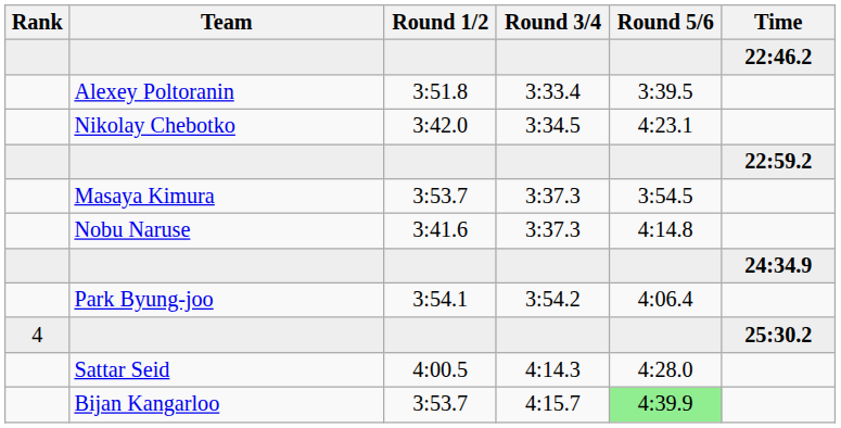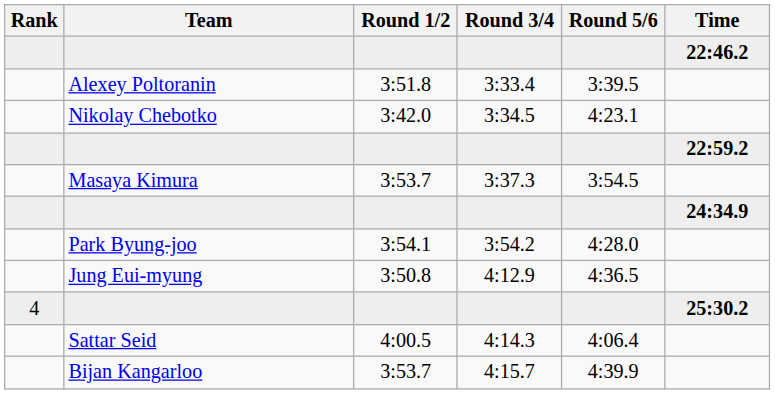 <table class=wikitable style="text-align:center">
 <tr>
 <th width=40>Rank</th>
 <th width=250>Team</th>
 <th width=80>Round 1/2</th>
 <th width=80>Round 3/4</th>
 <th width=80>Round 5/6</th>
 <th width=80>Time</th>
 </tr>
 <tr bgcolor="#eeeeee">
 <td></td>
 <td align=left></td>
 <td></td>
 <td></td>
 <td></td>
 <td><strong>22:46.2</strong></td>
 </tr>
 <tr>
 <td></td>
 <td align=left><a href='#'>Alexey Poltoranin</a></td>
 <td>3:51.8</td>
 <td>3:33.4</td>
 <td>3:39.5</td>
 <td></td>
 </tr>
 <tr>
 <td></td>
 <td align=left><a href='#'>Nikolay Chebotko</a></td>
 <td>3:42.0</td>
 <td>3:34.5</td>
 <td>4:23.1</td>
 <td></td>
 </tr>
 <tr bgcolor="#eeeeee">
 <td></td>
 <td align=left></td>
 <td></td>
 <td></td>
 <td></td>
 <td><strong>22:59.2</strong></td>
 </tr>
 <tr>
 <td></td>
 <td align=left><a href='#'>Masaya Kimura</a></td>
 <td>3:53.7</td>
 <td>3:37.3</td>
 <td>3:54.5</td>
 <td></td>
 </tr>
-<tr>
-<td></td>
-<td align=left><a href='#'>Nobu Naruse</a></td>
-<td>3:41.6</td>
-<td>3:37.3</td>
-<td>4:14.8</td>
-<td></td>
-</tr>
 <tr bgcolor="#eeeeee">
 <td></td>
 <td align=left></td>
 <td></td>
 <td></td>
 <td></td>
 <td><strong>24:34.9</strong></td>
 </tr>
 <tr>
 <td></td>
 <td align=left><a href='#'>Park Byung-joo</a></td>
 <td>3:54.1</td>
 <td>3:54.2</td>
-<td>4:06.4</td>
+<td>4:28.0</td>
+<td></td>
+</tr>
+<tr>
+<td></td>
+<td align=left><a href='#'>Jung Eui-myung</a></td>
+<td>3:50.8</td>
+<td>4:12.9</td>
+<td>4:36.5</td>
 <td></td>
 </tr>
 <tr bgcolor="#eeeeee">
 <td>4</td>
 <td align=left></td>
 <td></td>
 <td></td>
 <td></td>
 <td><strong>25:30.2</strong></td>
 </tr>
 <tr>
 <td></td>
 <td align=left><a href='#'>Sattar Seid</a></td>
 <td>4:00.5</td>
 <td>4:14.3</td>
-<td>4:28.0</td>
+<td>4:06.4</td>
 <td></td>
 </tr>
 <tr>
 <td></td>
 <td align=left><a href='#'>Bijan Kangarloo</a></td>
 <td>3:53.7</td>
 <td>4:15.7</td>
-<td style="background: lightgreen;">4:39.9</td>
+<td>4:39.9</td>
 <td></td>
 </tr>
 </table>
